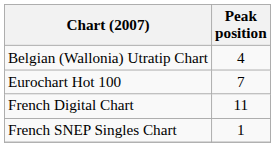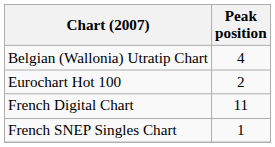 <table class="wikitable sortable">
 <tr>
 <th>Chart (2007)</th>
 <th>Peak<br>position</th>
 </tr>
 <tr>
 <td>Belgian (Wallonia) Utratip Chart</td>
 <td align="center">4</td>
 </tr>
 <tr>
 <td>Eurochart Hot 100</td>
-<td align="center">7</td>
+<td align="center">2</td>
 </tr>
 <tr>
 <td>French Digital Chart</td>
 <td align="center">11</td>
 </tr>
 <tr>
 <td>French SNEP Singles Chart</td>
 <td align="center">1</td>
 </tr>
 <tr>
 </tr>
 </table>
